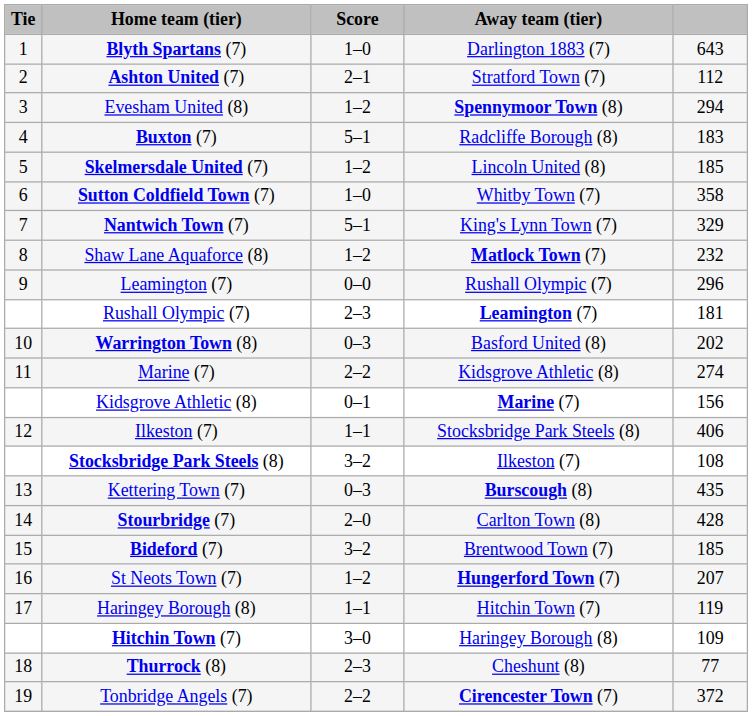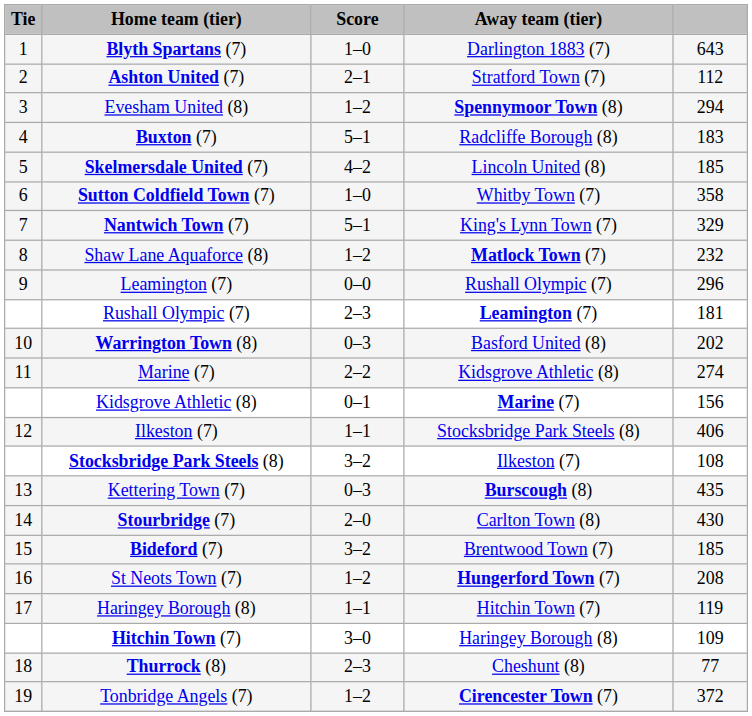 <table class="wikitable" style="width: 600px; background:WhiteSmoke; text-align:center; font-size:90%">
 <tr>
 <td scope="col" style="width:  5.00%; background:silver;"><strong>Tie</strong></td>
 <td scope="col" style="width: 36.25%; background:silver;"><strong>Home team (tier)</strong></td>
 <td scope="col" style="width: 12.50%; background:silver;"><strong>Score</strong></td>
 <td scope="col" style="width: 36.25%; background:silver;"><strong>Away team (tier)</strong></td>
 <td scope="col" style="width: 10.00%; background:silver;"><strong></strong></td>
 </tr>
 <tr>
 <td>1</td>
 <td><strong><a href='#'>Blyth Spartans</a></strong> (7)</td>
 <td>1–0</td>
 <td><a href='#'>Darlington 1883</a> (7)</td>
 <td>643</td>
 </tr>
 <tr>
 <td>2</td>
 <td><strong><a href='#'>Ashton United</a></strong> (7)</td>
 <td>2–1</td>
 <td><a href='#'>Stratford Town</a> (7)</td>
 <td>112</td>
 </tr>
 <tr>
 <td>3</td>
 <td><a href='#'>Evesham United</a> (8)</td>
 <td>1–2</td>
 <td><strong><a href='#'>Spennymoor Town</a></strong> (8)</td>
 <td>294</td>
 </tr>
 <tr>
 <td>4</td>
 <td><strong><a href='#'>Buxton</a></strong> (7)</td>
 <td>5–1</td>
 <td><a href='#'>Radcliffe Borough</a> (8)</td>
 <td>183</td>
 </tr>
 <tr>
 <td>5</td>
 <td><strong><a href='#'>Skelmersdale United</a></strong> (7)</td>
-<td>1–2</td>
+<td>4–2</td>
 <td><a href='#'>Lincoln United</a> (8)</td>
 <td>185</td>
 </tr>
 <tr>
 <td>6</td>
 <td><strong><a href='#'>Sutton Coldfield Town</a></strong> (7)</td>
 <td>1–0</td>
 <td><a href='#'>Whitby Town</a> (7)</td>
 <td>358</td>
 </tr>
 <tr>
 <td>7</td>
 <td><strong><a href='#'>Nantwich Town</a></strong> (7)</td>
 <td>5–1</td>
 <td><a href='#'>King's Lynn Town</a> (7)</td>
 <td>329</td>
 </tr>
 <tr>
 <td>8</td>
 <td><a href='#'>Shaw Lane Aquaforce</a> (8)</td>
 <td>1–2</td>
 <td><strong><a href='#'>Matlock Town</a></strong> (7)</td>
 <td>232</td>
 </tr>
 <tr>
 <td>9</td>
 <td><a href='#'>Leamington</a> (7)</td>
 <td>0–0</td>
 <td><a href='#'>Rushall Olympic</a> (7)</td>
 <td>296</td>
 </tr>
 <tr style="background:white;">
 <td><em></em></td>
 <td><a href='#'>Rushall Olympic</a> (7)</td>
 <td>2–3 </td>
 <td><strong><a href='#'>Leamington</a></strong> (7)</td>
 <td>181</td>
 </tr>
 <tr>
 <td>10</td>
 <td><strong><a href='#'>Warrington Town</a></strong> (8)</td>
 <td>0–3</td>
 <td><a href='#'>Basford United</a> (8)</td>
 <td>202</td>
 </tr>
 <tr>
 <td>11</td>
 <td><a href='#'>Marine</a> (7)</td>
 <td>2–2</td>
 <td><a href='#'>Kidsgrove Athletic</a> (8)</td>
 <td>274</td>
 </tr>
 <tr style="background:white;">
 <td><em></em></td>
 <td><a href='#'>Kidsgrove Athletic</a> (8)</td>
 <td>0–1</td>
 <td><strong><a href='#'>Marine</a></strong> (7)</td>
 <td>156</td>
 </tr>
 <tr>
 <td>12</td>
 <td><a href='#'>Ilkeston</a> (7)</td>
 <td>1–1</td>
 <td><a href='#'>Stocksbridge Park Steels</a> (8)</td>
 <td>406</td>
 </tr>
 <tr style="background:white;">
 <td><em></em></td>
 <td><strong><a href='#'>Stocksbridge Park Steels</a></strong> (8)</td>
 <td>3–2</td>
 <td><a href='#'>Ilkeston</a> (7)</td>
 <td>108</td>
 </tr>
 <tr>
 <td>13</td>
 <td><a href='#'>Kettering Town</a> (7)</td>
 <td>0–3</td>
 <td><strong><a href='#'>Burscough</a></strong> (8)</td>
 <td>435</td>
 </tr>
 <tr>
 <td>14</td>
 <td><strong><a href='#'>Stourbridge</a></strong> (7)</td>
 <td>2–0</td>
 <td><a href='#'>Carlton Town</a> (8)</td>
-<td>428</td>
+<td>430</td>
 </tr>
 <tr>
 <td>15</td>
 <td><strong><a href='#'>Bideford</a></strong> (7)</td>
 <td>3–2</td>
 <td><a href='#'>Brentwood Town</a> (7)</td>
 <td>185</td>
 </tr>
 <tr>
 <td>16</td>
 <td><a href='#'>St Neots Town</a> (7)</td>
 <td>1–2</td>
 <td><strong><a href='#'>Hungerford Town</a></strong> (7)</td>
-<td>207</td>
+<td>208</td>
 </tr>
 <tr>
 <td>17</td>
 <td><a href='#'>Haringey Borough</a> (8)</td>
 <td>1–1</td>
 <td><a href='#'>Hitchin Town</a> (7)</td>
 <td>119</td>
 </tr>
 <tr style="background:white;">
 <td><em></em></td>
 <td><strong><a href='#'>Hitchin Town</a></strong> (7)</td>
 <td>3–0</td>
 <td><a href='#'>Haringey Borough</a> (8)</td>
 <td>109</td>
 </tr>
 <tr>
 <td>18</td>
 <td><strong><a href='#'>Thurrock</a></strong> (8)</td>
 <td>2–3 </td>
 <td><a href='#'>Cheshunt</a> (8)</td>
 <td>77</td>
 </tr>
 <tr>
 <td>19</td>
 <td><a href='#'>Tonbridge Angels</a> (7)</td>
-<td>2–2</td>
+<td>1–2</td>
 <td><strong><a href='#'>Cirencester Town</a></strong> (7)</td>
 <td>372</td>
 </tr>
 <tr>
 </tr>
 </table>
